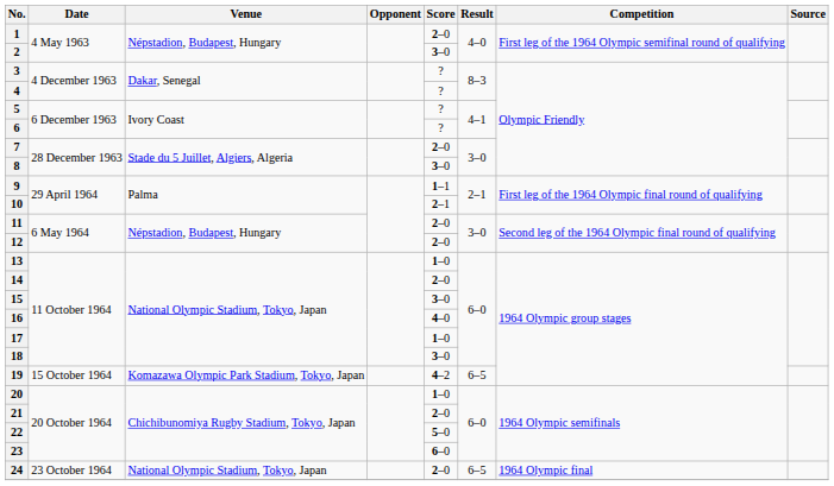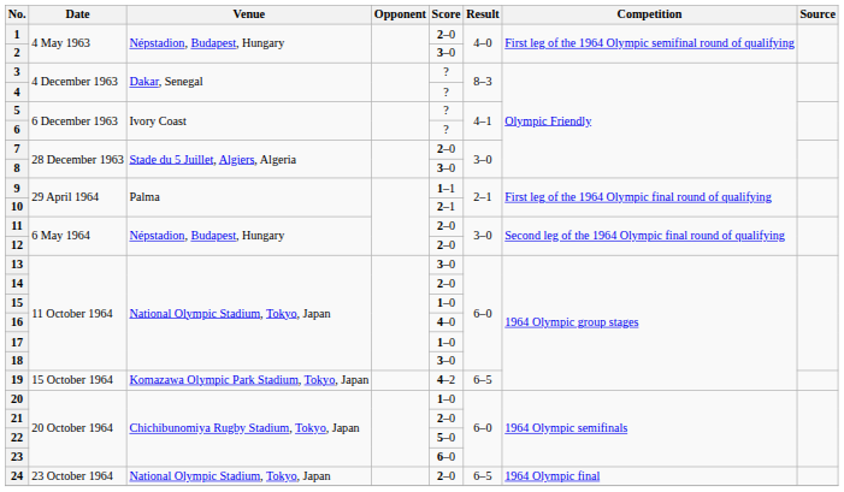 <table class="wikitable sortable plainrowheaders">
 <tr>
 <th scope=col>No.</th>
 <th scope=col>Date</th>
 <th scope=col>Venue</th>
 <th scope=col>Opponent</th>
 <th scope=col>Score</th>
 <th scope=col>Result</th>
 <th scope=col>Competition</th>
 <th scope=col>Source</th>
 </tr>
 <tr>
 <th scope=row style=text-align:center>1</th>
 <td rowspan="2">4 May 1963</td>
 <td rowspan="2"><a href='#'>Népstadion</a>, <a href='#'>Budapest</a>, Hungary</td>
 <td rowspan="2"></td>
 <td align=center><strong>2</strong>–0</td>
 <td rowspan="2" align=center>4–0</td>
 <td rowspan="2"><a href='#'>First leg of the 1964 Olympic semifinal round of qualifying</a></td>
 <td rowspan="2"></td>
 </tr>
 <tr>
 <th scope=row style=text-align:center>2</th>
 <td align=center><strong>3</strong>–0</td>
 </tr>
 <tr>
 <th scope=row style=text-align:center>3</th>
 <td rowspan="2">4 December 1963</td>
 <td rowspan="2"><a href='#'>Dakar</a>, Senegal</td>
 <td rowspan="2"></td>
 <td align=center>?</td>
 <td rowspan="2" align=center>8–3</td>
 <td rowspan="6"><a href='#'>Olympic Friendly</a></td>
 <td rowspan="2"></td>
 </tr>
 <tr>
 <th scope=row style=text-align:center>4</th>
 <td align=center>?</td>
 </tr>
 <tr>
 <th scope=row style=text-align:center>5</th>
 <td rowspan="2">6 December 1963</td>
 <td rowspan="2">Ivory Coast</td>
 <td rowspan="2"></td>
 <td align=center>?</td>
 <td rowspan="2" align=center>4–1</td>
 <td rowspan="2"></td>
 </tr>
 <tr>
 <th scope=row style=text-align:center>6</th>
 <td align=center>?</td>
 </tr>
 <tr>
 <th scope=row style=text-align:center>7</th>
 <td rowspan="2">28 December 1963</td>
 <td rowspan="2"><a href='#'>Stade du 5 Juillet</a>, <a href='#'>Algiers</a>, Algeria</td>
 <td rowspan="2"></td>
 <td align=center><strong>2</strong>–0</td>
 <td rowspan="2" align=center>3–0</td>
 <td rowspan="2"></td>
 </tr>
 <tr>
 <th scope=row style=text-align:center>8</th>
 <td align=center><strong>3</strong>–0</td>
 </tr>
 <tr>
 <th scope=row style=text-align:center>9</th>
 <td rowspan="2">29 April 1964</td>
 <td rowspan="2">Palma</td>
 <td rowspan="4"></td>
 <td align=center><strong>1</strong>–1</td>
 <td rowspan="2" align=center>2–1</td>
 <td rowspan="2"><a href='#'>First leg of the 1964 Olympic final round of qualifying</a></td>
 <td rowspan="2"></td>
 </tr>
 <tr>
 <th scope=row style=text-align:center>10</th>
 <td align=center><strong>2</strong>–1</td>
 </tr>
 <tr>
 <th scope=row style=text-align:center>11</th>
 <td rowspan="2">6 May 1964</td>
 <td rowspan="2"><a href='#'>Népstadion</a>, <a href='#'>Budapest</a>, Hungary</td>
 <td align=center><strong>2</strong>–0</td>
 <td rowspan="2" align=center>3–0</td>
 <td rowspan="2"><a href='#'>Second leg of the 1964 Olympic final round of qualifying</a></td>
 <td rowspan="2"></td>
 </tr>
 <tr>
 <th scope=row style=text-align:center>12</th>
 <td align=center><strong>2</strong>–0</td>
 </tr>
 <tr>
 <th scope=row style=text-align:center>13</th>
 <td rowspan="6">11 October 1964</td>
 <td rowspan="6"><a href='#'>National Olympic Stadium</a>, <a href='#'>Tokyo</a>, Japan</td>
 <td rowspan="6"></td>
-<td align=center><strong>1</strong>–0</td>
+<td align=center><strong>3</strong>–0</td>
 <td rowspan="6" align=center>6–0</td>
 <td rowspan="7"><a href='#'>1964 Olympic group stages</a></td>
 <td rowspan="6"></td>
 </tr>
 <tr>
 <th scope=row style=text-align:center>14</th>
 <td align=center><strong>2</strong>–0</td>
 </tr>
 <tr>
 <th scope=row style=text-align:center>15</th>
-<td align=center><strong>3</strong>–0</td>
+<td align=center><strong>1</strong>–0</td>
 </tr>
 <tr>
 <th scope=row style=text-align:center>16</th>
 <td align=center><strong>4</strong>–0</td>
 </tr>
 <tr>
 <th scope=row style=text-align:center>17</th>
 <td align=center><strong>1</strong>–0</td>
 </tr>
 <tr>
 <th scope=row style=text-align:center>18</th>
 <td align=center><strong>3</strong>–0</td>
 </tr>
 <tr>
 <th scope=row style=text-align:center>19</th>
 <td>15 October 1964</td>
 <td><a href='#'>Komazawa Olympic Park Stadium</a>, <a href='#'>Tokyo</a>, Japan</td>
 <td></td>
 <td align=center><strong>4</strong>–2</td>
 <td align=center>6–5</td>
 <td></td>
 </tr>
 <tr>
 <th scope=row style=text-align:center>20</th>
 <td rowspan="4">20 October 1964</td>
 <td rowspan="4"><a href='#'>Chichibunomiya Rugby Stadium</a>, <a href='#'>Tokyo</a>, Japan</td>
 <td rowspan="4"></td>
 <td align=center><strong>1</strong>–0</td>
 <td rowspan="4" align=center>6–0</td>
 <td rowspan="4"><a href='#'>1964 Olympic semifinals</a></td>
 <td rowspan="4"></td>
 </tr>
 <tr>
 <th scope=row style=text-align:center>21</th>
 <td align=center><strong>2</strong>–0</td>
 </tr>
 <tr>
 <th scope=row style=text-align:center>22</th>
 <td align=center><strong>5</strong>–0</td>
 </tr>
 <tr>
 <th scope=row style=text-align:center>23</th>
 <td align=center><strong>6</strong>–0</td>
 </tr>
 <tr>
 <th scope=row style=text-align:center>24</th>
 <td>23 October 1964</td>
 <td><a href='#'>National Olympic Stadium</a>, <a href='#'>Tokyo</a>, Japan</td>
 <td></td>
 <td align=center><strong>2</strong>–0</td>
 <td align=center>6–5</td>
 <td><a href='#'>1964 Olympic final</a></td>
 <td></td>
 </tr>
 <tr>
 </tr>
 </table>
